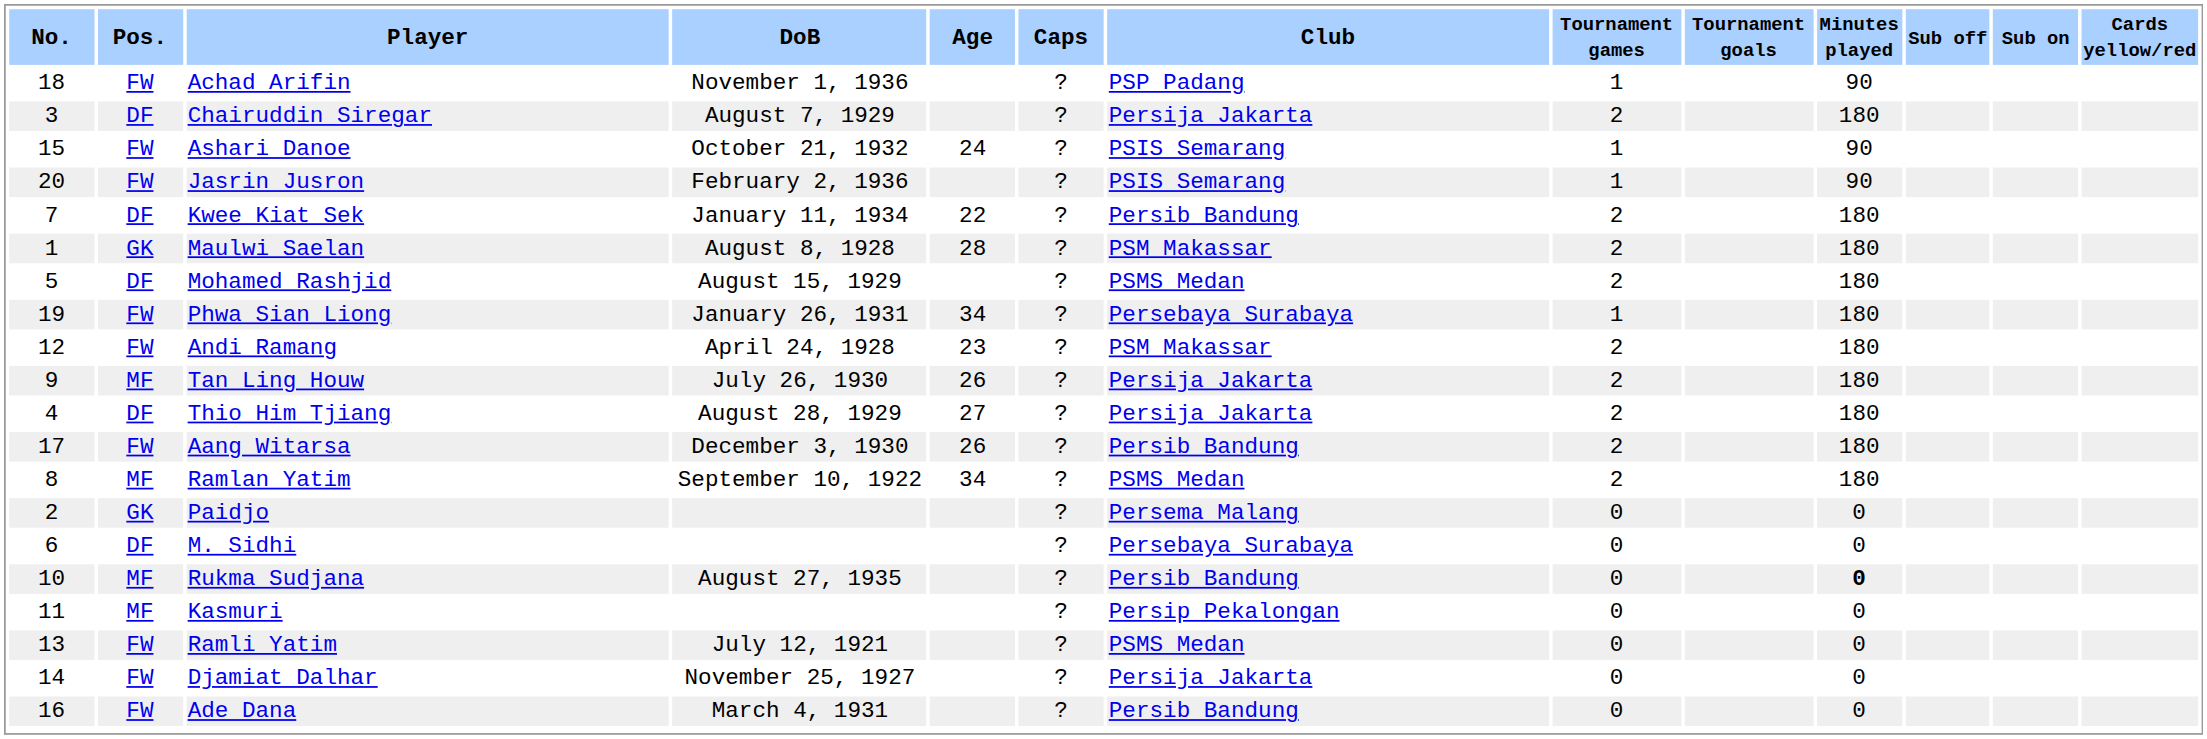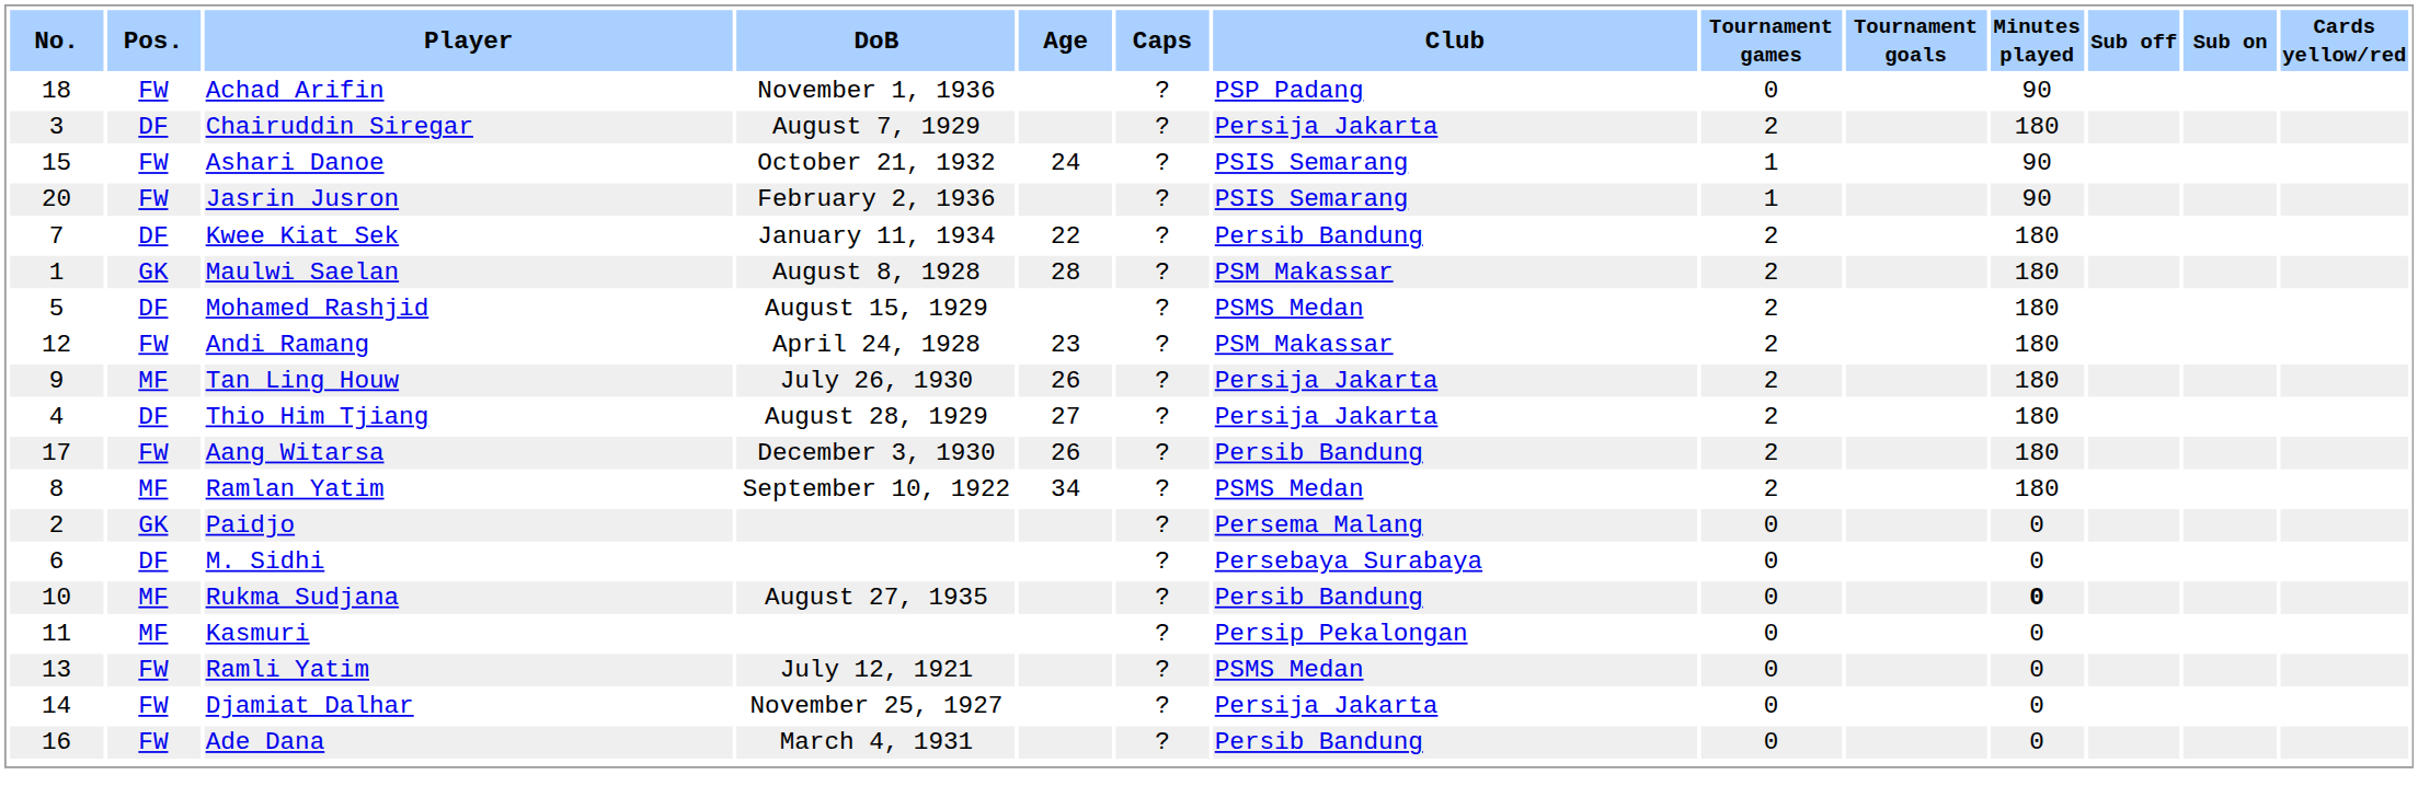 <table border="0"  style="width:100%; border:1px solid #999; background:#fff; text-align:center;">
 <tr style="text-align:center; background:#aad0ff;">
 <th width=4%>No.</th>
 <th width=4%>Pos.</th>
 <th width=23%>Player</th>
 <th width=12%>DoB</th>
 <th width=4%>Age</th>
 <th width=4%>Caps</th>
 <th width=21%>Club</th>
 <th width=6%><small>Tournament<br>games</small></th>
 <th width=6%><small>Tournament<br>goals</small></th>
 <th width=4%><small>Minutes<br>played</small></th>
 <th width=4%><small>Sub off</small></th>
 <th width=4%><small>Sub on</small></th>
 <th width=4%><small>Cards<br>yellow/red</small></th>
 </tr>
 <tr>
 <td>18</td>
 <td><a href='#'>FW</a></td>
 <td align="left"><a href='#'>Achad Arifin</a></td>
 <td>November 1, 1936</td>
 <td></td>
 <td>?</td>
 <td align="left"> <a href='#'>PSP Padang</a></td>
-<td>1</td>
+<td>0</td>
 <td></td>
 <td>90</td>
 <td></td>
 <td></td>
 <td></td>
 </tr>
 <tr style="background:#efefef;">
 <td>3</td>
 <td><a href='#'>DF</a></td>
 <td align="left"><a href='#'>Chairuddin Siregar</a></td>
 <td>August 7, 1929</td>
 <td></td>
 <td>?</td>
 <td align="left"> <a href='#'>Persija Jakarta</a></td>
 <td>2</td>
 <td></td>
 <td>180</td>
 <td></td>
 <td></td>
 <td></td>
 </tr>
 <tr>
 <td>15</td>
 <td><a href='#'>FW</a></td>
 <td align="left"><a href='#'>Ashari Danoe</a></td>
 <td>October 21, 1932</td>
 <td>24</td>
 <td>?</td>
 <td align="left"> <a href='#'>PSIS Semarang</a></td>
 <td>1</td>
 <td></td>
 <td>90</td>
 <td></td>
 <td></td>
 <td></td>
 </tr>
 <tr style="background:#efefef;">
 <td>20</td>
 <td><a href='#'>FW</a></td>
 <td align="left"><a href='#'>Jasrin Jusron</a></td>
 <td>February 2, 1936</td>
 <td></td>
 <td>?</td>
 <td align="left"> <a href='#'>PSIS Semarang</a></td>
 <td>1</td>
 <td></td>
 <td>90</td>
 <td></td>
 <td></td>
 <td></td>
 </tr>
 <tr>
 <td>7</td>
 <td><a href='#'>DF</a></td>
 <td align="left"><a href='#'>Kwee Kiat Sek</a></td>
 <td>January 11, 1934</td>
 <td>22</td>
 <td>?</td>
 <td align="left"> <a href='#'>Persib Bandung</a></td>
 <td>2</td>
 <td></td>
 <td>180</td>
 <td></td>
 <td></td>
 <td></td>
 </tr>
 <tr style="background:#efefef;">
 <td>1</td>
 <td><a href='#'>GK</a></td>
 <td align="left"><a href='#'>Maulwi Saelan</a></td>
 <td>August 8, 1928</td>
 <td>28</td>
 <td>?</td>
 <td align="left"> <a href='#'>PSM Makassar</a></td>
 <td>2</td>
 <td></td>
 <td>180</td>
 <td></td>
 <td></td>
 <td></td>
 </tr>
 <tr>
 <td>5</td>
 <td><a href='#'>DF</a></td>
 <td align="left"><a href='#'>Mohamed Rashjid</a></td>
 <td>August 15, 1929</td>
 <td></td>
 <td>?</td>
 <td align="left"> <a href='#'>PSMS Medan</a></td>
 <td>2</td>
-<td></td>
-<td>180</td>
-<td></td>
-<td></td>
-<td></td>
-</tr>
-<tr style="background:#efefef;">
-<td>19</td>
-<td><a href='#'>FW</a></td>
-<td align="left"><a href='#'>Phwa Sian Liong</a></td>
-<td>January 26, 1931</td>
-<td>34</td>
-<td>?</td>
-<td align="left"> <a href='#'>Persebaya Surabaya</a></td>
-<td>1</td>
 <td></td>
 <td>180</td>
 <td></td>
 <td></td>
 <td></td>
 </tr>
 <tr>
 <td>12</td>
 <td><a href='#'>FW</a></td>
 <td align="left"><a href='#'>Andi Ramang</a></td>
 <td>April 24, 1928</td>
 <td>23</td>
 <td>?</td>
 <td align="left"> <a href='#'>PSM Makassar</a></td>
 <td>2</td>
 <td></td>
 <td>180</td>
 <td></td>
 <td></td>
 <td></td>
 </tr>
 <tr style="background:#efefef;">
 <td>9</td>
 <td><a href='#'>MF</a></td>
 <td align="left"><a href='#'>Tan Ling Houw</a></td>
 <td>July 26, 1930</td>
 <td>26</td>
 <td>?</td>
 <td align="left"> <a href='#'>Persija Jakarta</a></td>
 <td>2</td>
 <td></td>
 <td>180</td>
 <td></td>
 <td></td>
 <td></td>
 </tr>
 <tr>
 <td>4</td>
 <td><a href='#'>DF</a></td>
 <td align="left"><a href='#'>Thio Him Tjiang</a></td>
 <td>August 28, 1929</td>
 <td>27</td>
 <td>?</td>
 <td align="left"> <a href='#'>Persija Jakarta</a></td>
 <td>2</td>
 <td></td>
 <td>180</td>
 <td></td>
 <td></td>
 <td></td>
 </tr>
 <tr style="background:#efefef;">
 <td>17</td>
 <td><a href='#'>FW</a></td>
 <td align="left"><a href='#'>Aang Witarsa</a></td>
 <td>December 3, 1930</td>
 <td>26</td>
 <td>?</td>
 <td align="left"> <a href='#'>Persib Bandung</a></td>
 <td>2</td>
 <td></td>
 <td>180</td>
 <td></td>
 <td></td>
 <td></td>
 </tr>
 <tr>
 <td>8</td>
 <td><a href='#'>MF</a></td>
 <td align="left"><a href='#'>Ramlan Yatim</a></td>
 <td>September 10, 1922</td>
 <td>34</td>
 <td>?</td>
 <td align="left"> <a href='#'>PSMS Medan</a></td>
 <td>2</td>
 <td></td>
 <td>180</td>
 <td></td>
 <td></td>
 <td></td>
 </tr>
 <tr style="background:#efefef;">
 <td>2</td>
 <td><a href='#'>GK</a></td>
 <td align="left"><a href='#'>Paidjo</a></td>
 <td></td>
 <td></td>
 <td>?</td>
 <td align="left"> <a href='#'>Persema Malang</a></td>
 <td>0</td>
 <td></td>
 <td>0</td>
 <td></td>
 <td></td>
 <td></td>
 </tr>
 <tr>
 <td>6</td>
 <td><a href='#'>DF</a></td>
 <td align="left"><a href='#'>M. Sidhi</a></td>
 <td></td>
 <td></td>
 <td>?</td>
 <td align="left"> <a href='#'>Persebaya Surabaya</a></td>
 <td>0</td>
 <td></td>
 <td>0</td>
 <td></td>
 <td></td>
 <td></td>
 </tr>
 <tr style="background:#efefef;">
 <td>10</td>
 <td><a href='#'>MF</a></td>
 <td align="left"><a href='#'>Rukma Sudjana</a></td>
 <td>August 27, 1935</td>
 <td></td>
 <td>?</td>
 <td align="left"> <a href='#'>Persib Bandung</a></td>
 <td>0</td>
 <td></td>
 <td><strong>0</strong></td>
 <td></td>
 <td></td>
 <td></td>
 </tr>
 <tr>
 <td>11</td>
 <td><a href='#'>MF</a></td>
 <td align="left"><a href='#'>Kasmuri</a></td>
 <td></td>
 <td></td>
 <td>?</td>
 <td align="left"> <a href='#'>Persip Pekalongan</a></td>
 <td>0</td>
 <td></td>
 <td>0</td>
 <td></td>
 <td></td>
 <td></td>
 </tr>
 <tr style="background:#efefef;">
 <td>13</td>
 <td><a href='#'>FW</a></td>
 <td align="left"><a href='#'>Ramli Yatim</a></td>
 <td>July 12, 1921</td>
 <td></td>
 <td>?</td>
 <td align="left"> <a href='#'>PSMS Medan</a></td>
 <td>0</td>
 <td></td>
 <td>0</td>
 <td></td>
 <td></td>
 <td></td>
 </tr>
 <tr>
 <td>14</td>
 <td><a href='#'>FW</a></td>
 <td align="left"><a href='#'>Djamiat Dalhar</a></td>
 <td>November 25, 1927</td>
 <td></td>
 <td>?</td>
 <td align="left"> <a href='#'>Persija Jakarta</a></td>
 <td>0</td>
 <td></td>
 <td>0</td>
 <td></td>
 <td></td>
 <td></td>
 </tr>
 <tr style="background:#efefef;">
 <td>16</td>
 <td><a href='#'>FW</a></td>
 <td align="left"><a href='#'>Ade Dana</a></td>
 <td>March 4, 1931</td>
 <td></td>
 <td>?</td>
 <td align="left"> <a href='#'>Persib Bandung</a></td>
 <td>0</td>
 <td></td>
 <td>0</td>
 <td></td>
 <td></td>
 <td></td>
 </tr>
 <tr>
 </tr>
 </table>
